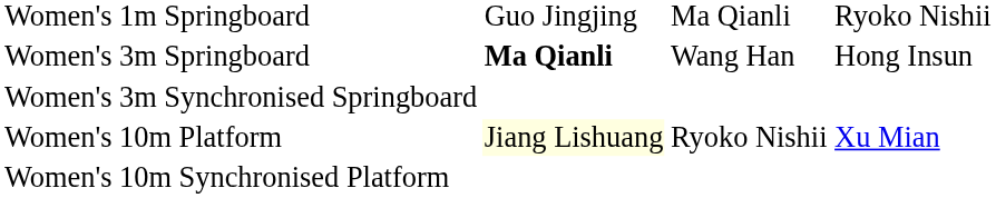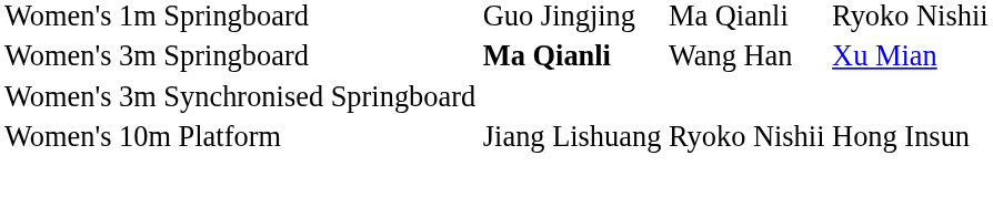 <table>
 <tr>
 <td>Women's 1m Springboard</td>
 <td>Guo Jingjing<br></td>
 <td>Ma Qianli<br></td>
 <td>Ryoko Nishii<br></td>
 </tr>
 <tr>
 <td>Women's 3m Springboard</td>
 <td><strong>Ma Qianli<br></strong></td>
 <td>Wang Han<br></td>
-<td>Hong Insun<br></td>
+<td><a href='#'>Xu Mian</a><br></td>
 </tr>
 <tr>
 <td>Women's 3m Synchronised Springboard</td>
 <td></td>
 <td></td>
 <td></td>
 </tr>
 <tr>
 <td>Women's 10m Platform</td>
-<td style="background: lightyellow;">Jiang Lishuang<br></td>
+<td>Jiang Lishuang<br></td>
 <td>Ryoko Nishii<br></td>
-<td><a href='#'>Xu Mian</a><br></td>
-</tr>
-<tr>
-<td>Women's 10m Synchronised Platform</td>
-<td></td>
-<td></td>
-<td></td>
+<td>Hong Insun<br></td>
 </tr>
 </table>
